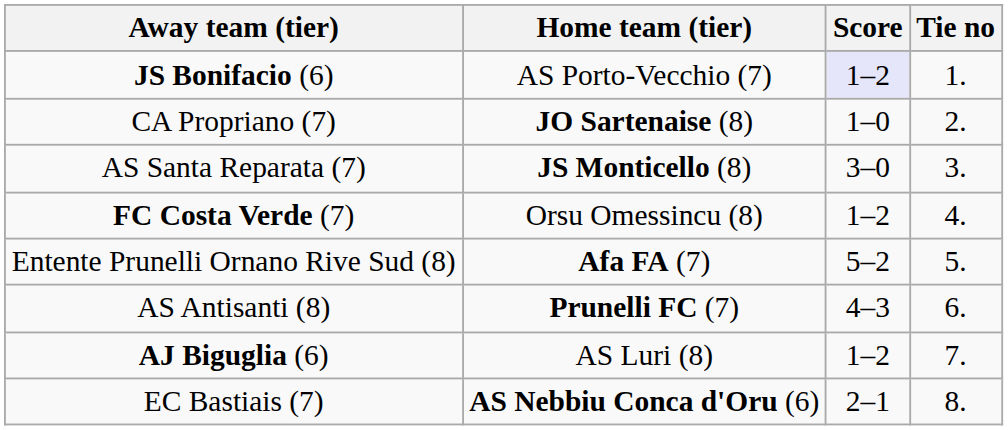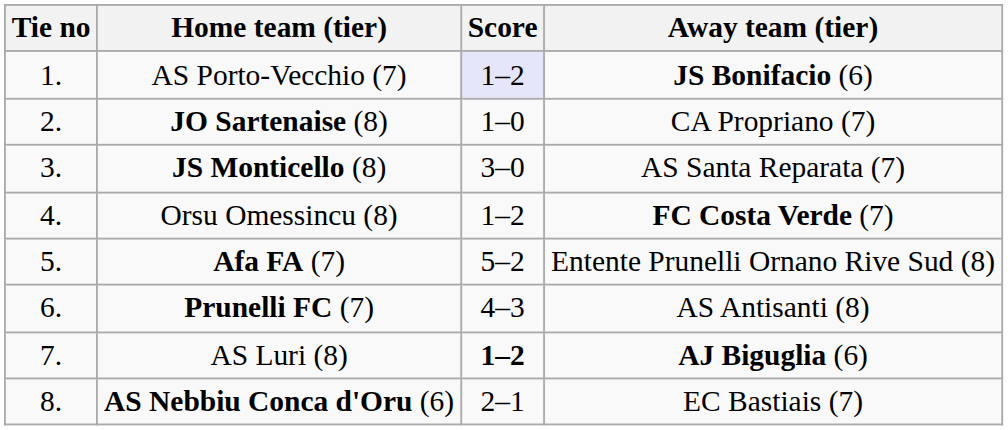 <table class="wikitable" style="text-align: center">
 <tr>
-<th>Away team (tier)</th>
+<th>Tie no</th>
 <th>Home team (tier)</th>
 <th>Score</th>
-<th>Tie no</th>
+<th>Away team (tier)</th>
 </tr>
 <tr>
-<td><strong>JS Bonifacio</strong> (6)</td>
+<td>1.</td>
 <td>AS Porto-Vecchio (7)</td>
 <td style="background: lavender;">1–2</td>
-<td>1.</td>
+<td><strong>JS Bonifacio</strong> (6)</td>
 </tr>
 <tr>
-<td>CA Propriano (7)</td>
+<td>2.</td>
 <td><strong>JO Sartenaise</strong> (8)</td>
 <td>1–0</td>
-<td>2.</td>
+<td>CA Propriano (7)</td>
 </tr>
 <tr>
-<td>AS Santa Reparata (7)</td>
+<td>3.</td>
 <td><strong>JS Monticello</strong> (8)</td>
 <td>3–0</td>
-<td>3.</td>
+<td>AS Santa Reparata (7)</td>
 </tr>
 <tr>
-<td><strong>FC Costa Verde</strong> (7)</td>
+<td>4.</td>
 <td>Orsu Omessincu (8)</td>
 <td>1–2</td>
-<td>4.</td>
+<td><strong>FC Costa Verde</strong> (7)</td>
 </tr>
 <tr>
-<td>Entente Prunelli Ornano Rive Sud (8)</td>
+<td>5.</td>
 <td><strong>Afa FA</strong> (7)</td>
 <td>5–2 </td>
-<td>5.</td>
+<td>Entente Prunelli Ornano Rive Sud (8)</td>
 </tr>
 <tr>
-<td>AS Antisanti (8)</td>
+<td>6.</td>
 <td><strong>Prunelli FC</strong> (7)</td>
 <td>4–3</td>
-<td>6.</td>
+<td>AS Antisanti (8)</td>
 </tr>
 <tr>
+<td>7.</td>
+<td>AS Luri (8)</td>
+<td><strong>1–2</strong></td>
 <td><strong>AJ Biguglia</strong> (6)</td>
-<td>AS Luri (8)</td>
-<td>1–2</td>
-<td>7.</td>
 </tr>
 <tr>
-<td>EC Bastiais (7)</td>
+<td>8.</td>
 <td><strong>AS Nebbiu Conca d'Oru</strong> (6)</td>
 <td>2–1</td>
-<td>8.</td>
+<td>EC Bastiais (7)</td>
 </tr>
 </table>
